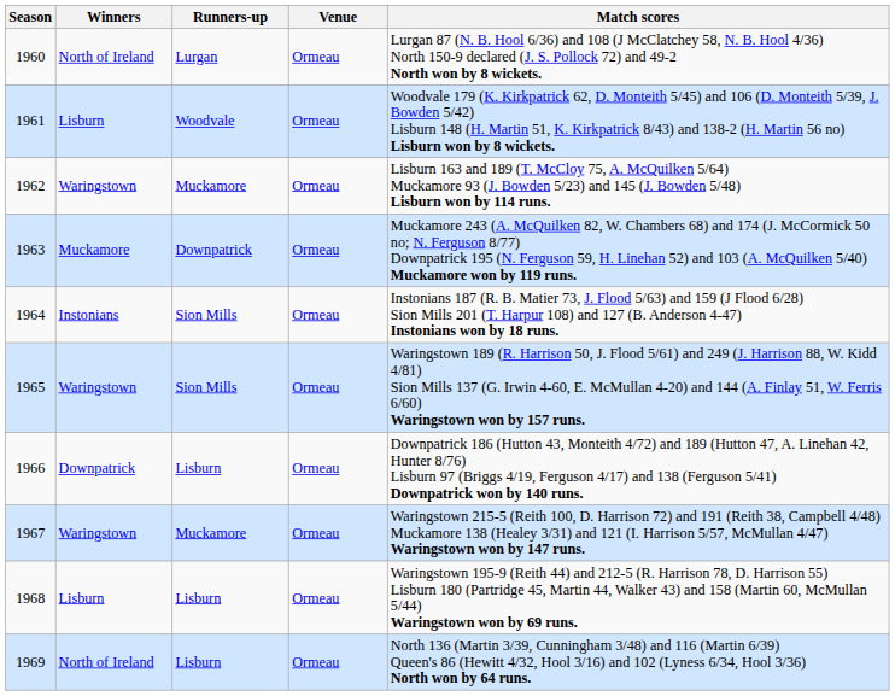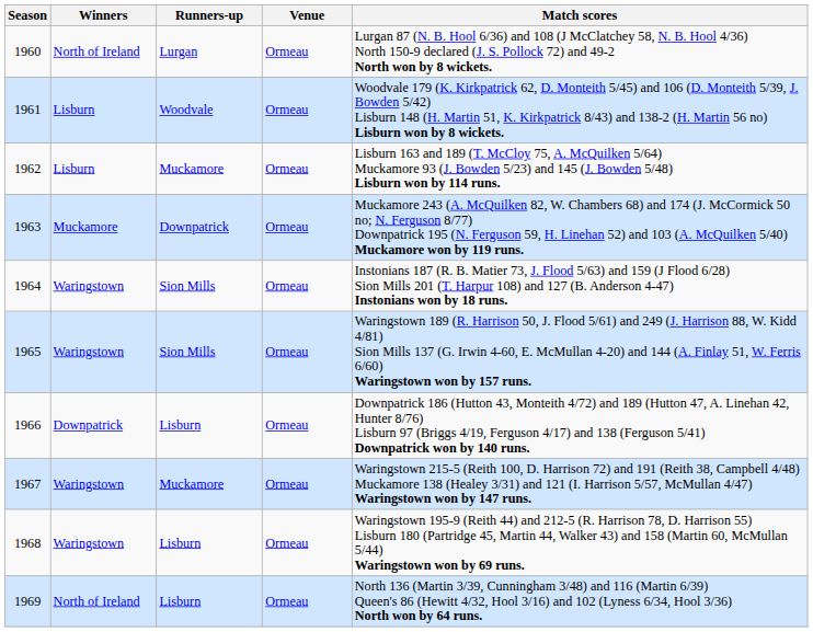 <table class="wikitable">
 <tr>
 <th>Season</th>
 <th width="120">Winners</th>
 <th width="120">Runners-up</th>
 <th width="100">Venue</th>
 <th width="540">Match scores</th>
 </tr>
 <tr>
 <td align="center">1960</td>
 <td><a href='#'>North of Ireland</a></td>
 <td><a href='#'>Lurgan</a></td>
 <td><a href='#'>Ormeau</a></td>
 <td>Lurgan 87 (<a href='#'>N. B. Hool</a> 6/36) and 108 (J McClatchey 58, <a href='#'>N. B. Hool</a> 4/36)<br>North 150-9 declared (<a href='#'>J. S. Pollock</a> 72) and 49-2<br><strong>North won by 8 wickets.</strong></td>
 </tr>
 <tr style="background: #D0E6FF;">
 <td align="center">1961</td>
 <td><a href='#'>Lisburn</a></td>
 <td><a href='#'>Woodvale</a></td>
 <td><a href='#'>Ormeau</a></td>
 <td>Woodvale 179 (<a href='#'>K. Kirkpatrick</a> 62, <a href='#'>D. Monteith</a> 5/45) and 106 (<a href='#'>D. Monteith</a> 5/39, <a href='#'>J. Bowden</a> 5/42)<br>Lisburn 148 (<a href='#'>H. Martin</a> 51, <a href='#'>K. Kirkpatrick</a> 8/43) and 138-2 (<a href='#'>H. Martin</a> 56 no)<br><strong>Lisburn won by 8 wickets.</strong></td>
 </tr>
 <tr>
 <td align="center">1962</td>
-<td><a href='#'>Waringstown</a></td>
+<td><a href='#'>Lisburn</a></td>
 <td><a href='#'>Muckamore</a></td>
 <td><a href='#'>Ormeau</a></td>
 <td>Lisburn 163 and 189 (<a href='#'>T. McCloy</a> 75, <a href='#'>A. McQuilken</a> 5/64)<br>Muckamore 93 (<a href='#'>J. Bowden</a> 5/23) and 145 (<a href='#'>J. Bowden</a> 5/48)<br><strong>Lisburn won by 114 runs.</strong></td>
 </tr>
 <tr style="background: #D0E6FF;">
 <td align="center">1963</td>
 <td><a href='#'>Muckamore</a></td>
 <td><a href='#'>Downpatrick</a></td>
 <td><a href='#'>Ormeau</a></td>
 <td>Muckamore 243 (<a href='#'>A. McQuilken</a> 82, W. Chambers 68) and 174 (J. McCormick 50 no; <a href='#'>N. Ferguson</a> 8/77)<br>Downpatrick 195 (<a href='#'>N. Ferguson</a> 59, <a href='#'>H. Linehan</a> 52) and 103 (<a href='#'>A. McQuilken</a> 5/40)<br><strong>Muckamore won by 119 runs.</strong></td>
 </tr>
 <tr>
 <td align="center">1964</td>
-<td><a href='#'>Instonians</a></td>
+<td><a href='#'>Waringstown</a></td>
 <td><a href='#'>Sion Mills</a></td>
 <td><a href='#'>Ormeau</a></td>
 <td>Instonians 187 (R. B. Matier 73, <a href='#'>J. Flood</a> 5/63) and 159 (J Flood 6/28)<br>Sion Mills 201 (<a href='#'>T. Harpur</a> 108) and 127 (B. Anderson 4-47)<br><strong>Instonians won by 18 runs.</strong></td>
 </tr>
 <tr style="background: #D0E6FF;">
 <td align="center">1965</td>
 <td><a href='#'>Waringstown</a></td>
 <td><a href='#'>Sion Mills</a></td>
 <td><a href='#'>Ormeau</a></td>
 <td>Waringstown 189 (<a href='#'>R. Harrison</a> 50, J. Flood 5/61) and 249 (<a href='#'>J. Harrison</a> 88, W. Kidd 4/81)<br>Sion Mills 137 (G. Irwin 4-60, E. McMullan 4-20) and 144 (<a href='#'>A. Finlay</a> 51, <a href='#'>W. Ferris</a> 6/60)<br><strong>Waringstown won by 157 runs.</strong></td>
 </tr>
 <tr>
 <td align="center">1966</td>
 <td><a href='#'>Downpatrick</a></td>
 <td><a href='#'>Lisburn</a></td>
 <td><a href='#'>Ormeau</a></td>
 <td>Downpatrick 186 (Hutton 43, Monteith 4/72) and 189 (Hutton 47, A. Linehan 42, Hunter 8/76)<br>Lisburn 97 (Briggs 4/19, Ferguson 4/17) and 138 (Ferguson 5/41)<br><strong>Downpatrick won by 140 runs.</strong></td>
 </tr>
 <tr style="background: #D0E6FF;">
 <td align="center">1967</td>
 <td><a href='#'>Waringstown</a></td>
 <td><a href='#'>Muckamore</a></td>
 <td><a href='#'>Ormeau</a></td>
 <td>Waringstown 215-5 (Reith 100, D. Harrison 72) and 191 (Reith 38, Campbell 4/48)<br>Muckamore 138 (Healey 3/31) and 121 (I. Harrison 5/57, McMullan 4/47)<br><strong>Waringstown won by 147 runs.</strong></td>
 </tr>
 <tr>
 <td align="center">1968</td>
-<td><a href='#'>Lisburn</a></td>
+<td><a href='#'>Waringstown</a></td>
 <td><a href='#'>Lisburn</a></td>
 <td><a href='#'>Ormeau</a></td>
 <td>Waringstown 195-9 (Reith 44) and 212-5 (R. Harrison 78, D. Harrison 55)<br>Lisburn 180 (Partridge 45, Martin 44, Walker 43) and 158 (Martin 60, McMullan 5/44)<br><strong>Waringstown won by 69 runs.</strong></td>
 </tr>
 <tr style="background: #D0E6FF;">
 <td align="center">1969</td>
 <td><a href='#'>North of Ireland</a></td>
 <td><a href='#'>Lisburn</a></td>
 <td><a href='#'>Ormeau</a></td>
 <td>North 136 (Martin 3/39, Cunningham 3/48) and 116 (Martin 6/39)<br>Queen's 86 (Hewitt 4/32, Hool 3/16) and 102 (Lyness 6/34, Hool 3/36)<br><strong>North won by 64 runs.</strong></td>
 </tr>
 </table>
